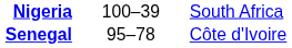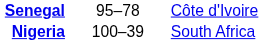 <table style="text-align:center">
 <tr>
 <th width=200></th>
 <th width=100></th>
 <th width=200></th>
 </tr>
 <tr>
+<td align=right><strong><a href='#'>Senegal</a></strong> </td>
+<td align=center>95–78</td>
+<td align=left> <a href='#'>Côte d'Ivoire</a></td>
+</tr>
+<tr>
 <td align=right><strong><a href='#'>Nigeria</a></strong> </td>
 <td align=center>100–39</td>
 <td align=left> <a href='#'>South Africa</a></td>
 </tr>
-<tr>
-<td align=right><strong><a href='#'>Senegal</a></strong> </td>
-<td align=center>95–78</td>
-<td align=left> <a href='#'>Côte d'Ivoire</a></td>
-</tr>
 </table>
